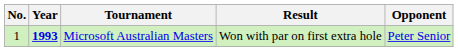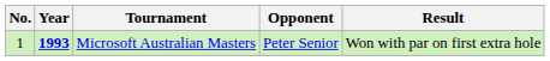 <table class="wikitable" style="font-size:95%;">
 <tr>
 <th>No.</th>
 <th>Year</th>
 <th>Tournament</th>
+<th>Opponent</th>
 <th>Result</th>
-<th>Opponent</th>
 </tr>
 <tr style="background:#D0F0C0;">
 <td align=center>1</td>
 <td><strong><a href='#'>1993</a></strong></td>
 <td><a href='#'>Microsoft Australian Masters</a></td>
+<td> <a href='#'>Peter Senior</a></td>
 <td>Won with par on first extra hole</td>
-<td> <a href='#'>Peter Senior</a></td>
 </tr>
 </table>
